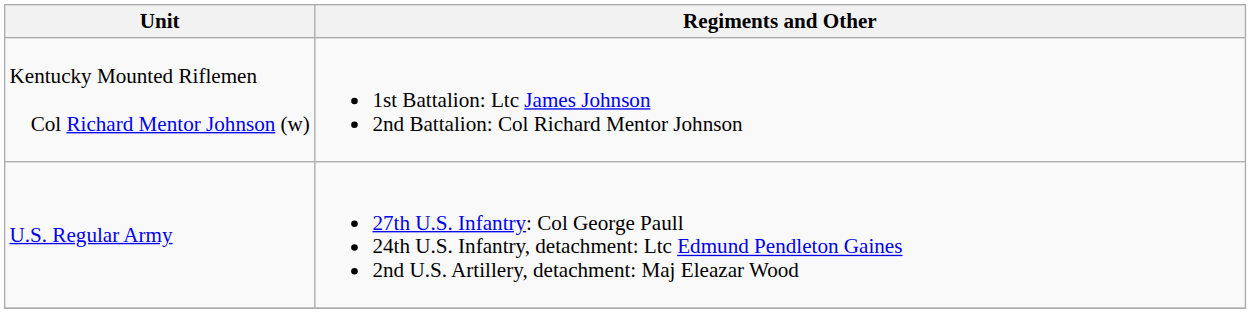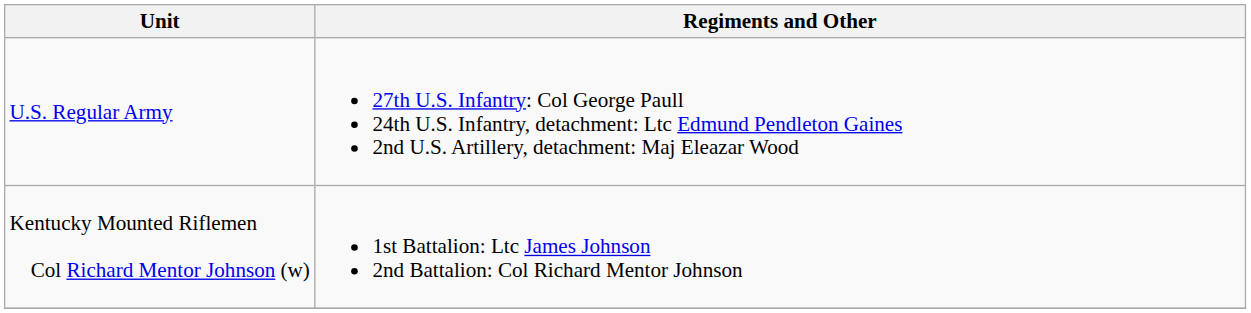 <table class="wikitable">
 <tr>
 <th width=25%>Unit</th>
 <th>Regiments and Other</th>
 </tr>
 <tr>
+<td><a href='#'>U.S. Regular Army</a></td>
+<td><br><ul><li><a href='#'>27th U.S. Infantry</a>: Col George Paull</li><li>24th U.S. Infantry, detachment: Ltc <a href='#'>Edmund Pendleton Gaines</a> </li><li>2nd U.S. Artillery, detachment: Maj Eleazar Wood</li></ul></td>
+</tr>
+<tr>
 <td>Kentucky Mounted Riflemen<br><br>    Col <a href='#'>Richard Mentor Johnson</a> (w)</td>
 <td><br><ul><li>1st Battalion: Ltc <a href='#'>James Johnson</a></li><li>2nd Battalion: Col Richard Mentor Johnson</li></ul></td>
 </tr>
 <tr>
-<td><a href='#'>U.S. Regular Army</a></td>
-<td><br><ul><li><a href='#'>27th U.S. Infantry</a>: Col George Paull</li><li>24th U.S. Infantry, detachment: Ltc <a href='#'>Edmund Pendleton Gaines</a> </li><li>2nd U.S. Artillery, detachment: Maj Eleazar Wood</li></ul></td>
-</tr>
-<tr>
 </tr>
 </table>
